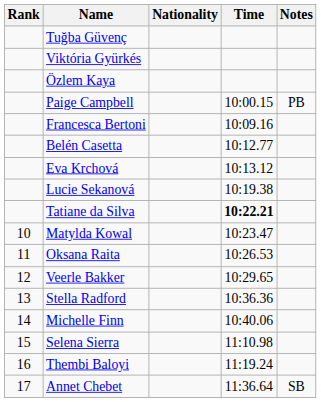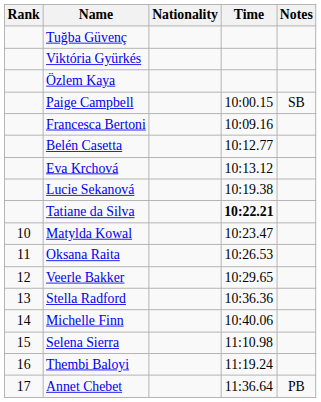 <table class="wikitable sortable" style="text-align:center">
 <tr>
 <th>Rank</th>
 <th>Name</th>
 <th>Nationality</th>
 <th>Time</th>
 <th>Notes</th>
 </tr>
 <tr>
 <td></td>
 <td align=left><a href='#'>Tuğba Güvenç</a></td>
 <td align=left></td>
 <td></td>
 <td></td>
 </tr>
 <tr>
 <td></td>
 <td align=left><a href='#'>Viktória Gyürkés</a></td>
 <td align=left></td>
 <td></td>
 <td></td>
 </tr>
 <tr>
 <td></td>
 <td align=left><a href='#'>Özlem Kaya</a></td>
 <td align=left></td>
 <td></td>
 <td></td>
 </tr>
 <tr>
 <td></td>
 <td align=left><a href='#'>Paige Campbell</a></td>
 <td align=left></td>
 <td>10:00.15</td>
-<td>PB</td>
+<td>SB</td>
 </tr>
 <tr>
 <td></td>
 <td align=left><a href='#'>Francesca Bertoni</a></td>
 <td align=left></td>
 <td>10:09.16</td>
 <td></td>
 </tr>
 <tr>
 <td></td>
 <td align=left><a href='#'>Belén Casetta</a></td>
 <td align=left></td>
 <td>10:12.77</td>
 <td></td>
 </tr>
 <tr>
 <td></td>
 <td align=left><a href='#'>Eva Krchová</a></td>
 <td align=left></td>
 <td>10:13.12</td>
 <td></td>
 </tr>
 <tr>
 <td></td>
 <td align=left><a href='#'>Lucie Sekanová</a></td>
 <td align=left></td>
 <td>10:19.38</td>
 <td></td>
 </tr>
 <tr>
 <td></td>
 <td align=left><a href='#'>Tatiane da Silva</a></td>
 <td align=left></td>
 <td><strong>10:22.21</strong></td>
 <td></td>
 </tr>
 <tr>
 <td>10</td>
 <td align=left><a href='#'>Matylda Kowal</a></td>
 <td align=left></td>
 <td>10:23.47</td>
 <td></td>
 </tr>
 <tr>
 <td>11</td>
 <td align=left><a href='#'>Oksana Raita</a></td>
 <td align=left></td>
 <td>10:26.53</td>
 <td></td>
 </tr>
 <tr>
 <td>12</td>
 <td align=left><a href='#'>Veerle Bakker</a></td>
 <td align=left></td>
 <td>10:29.65</td>
 <td></td>
 </tr>
 <tr>
 <td>13</td>
 <td align=left><a href='#'>Stella Radford</a></td>
 <td align=left></td>
 <td>10:36.36</td>
 <td></td>
 </tr>
 <tr>
 <td>14</td>
 <td align=left><a href='#'>Michelle Finn</a></td>
 <td align=left></td>
 <td>10:40.06</td>
 <td></td>
 </tr>
 <tr>
 <td>15</td>
 <td align=left><a href='#'>Selena Sierra</a></td>
 <td align=left></td>
 <td>11:10.98</td>
 <td></td>
 </tr>
 <tr>
 <td>16</td>
 <td align=left><a href='#'>Thembi Baloyi</a></td>
 <td align=left></td>
 <td>11:19.24</td>
 <td></td>
 </tr>
 <tr>
 <td>17</td>
 <td align=left><a href='#'>Annet Chebet</a></td>
 <td align=left></td>
 <td>11:36.64</td>
-<td>SB</td>
+<td>PB</td>
 </tr>
 </table>
